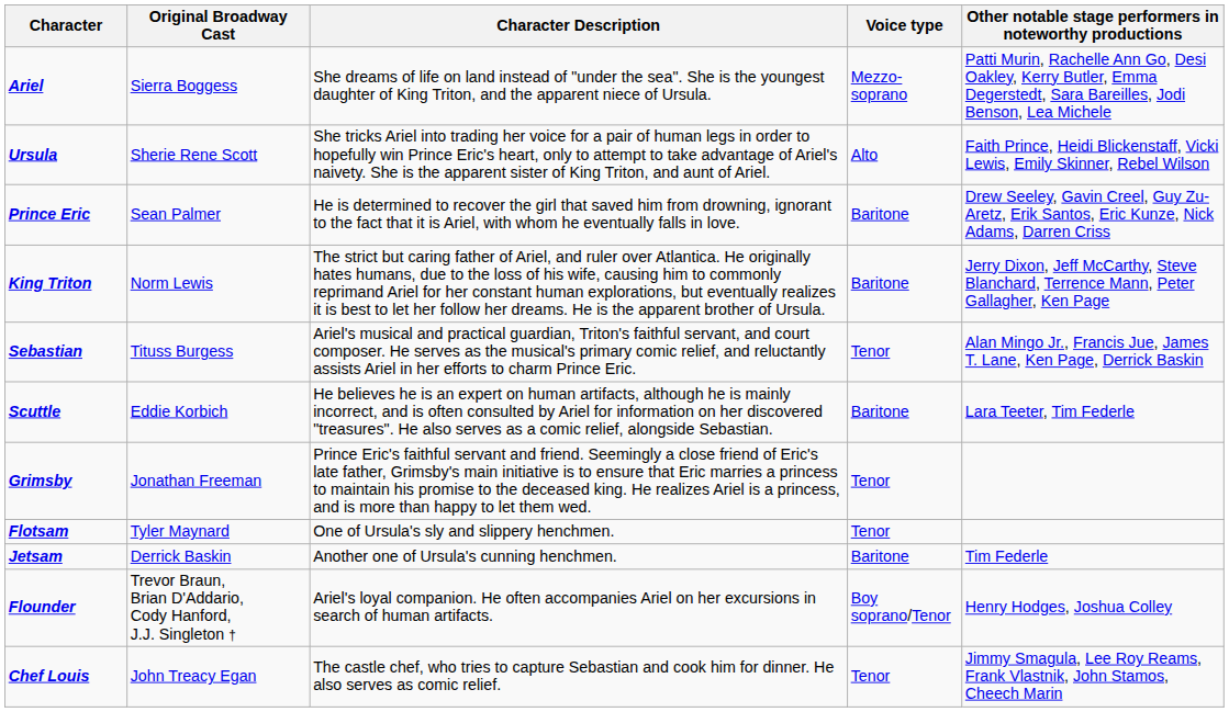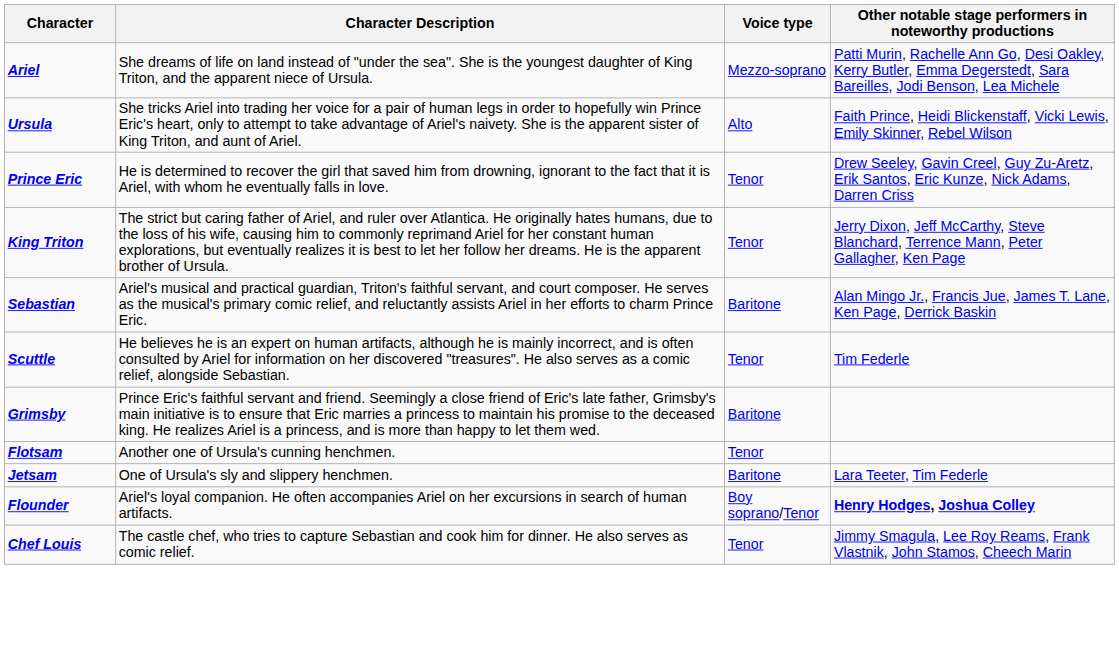 <table class="wikitable">
 <tr>
 <th width="10%">Character</th>
-<th width="15%">Original Broadway Cast</th>
 <th>Character Description</th>
 <th>Voice type</th>
 <th>Other notable stage performers in noteworthy productions</th>
 </tr>
 <tr>
 <td><strong><em><a href='#'>Ariel</a></em></strong></td>
-<td><a href='#'>Sierra Boggess</a></td>
 <td>She dreams of life on land instead of "under the sea". She is the youngest daughter of King Triton, and the apparent niece of Ursula.</td>
 <td><a href='#'>Mezzo-soprano</a></td>
 <td><a href='#'>Patti Murin</a>, <a href='#'>Rachelle Ann Go</a>, <a href='#'>Desi Oakley</a>, <a href='#'>Kerry Butler</a>, <a href='#'>Emma Degerstedt</a>, <a href='#'>Sara Bareilles</a>, <a href='#'>Jodi Benson</a>, <a href='#'>Lea Michele</a></td>
 </tr>
 <tr>
 <td><strong><em><a href='#'>Ursula</a></em></strong></td>
-<td><a href='#'>Sherie Rene Scott</a></td>
 <td>She tricks Ariel into trading her voice for a pair of human legs in order to hopefully win Prince Eric's heart, only to attempt to take advantage of Ariel's naivety. She is the apparent sister of King Triton, and aunt of Ariel.</td>
 <td><a href='#'>Alto</a></td>
 <td><a href='#'>Faith Prince</a>, <a href='#'>Heidi Blickenstaff</a>, <a href='#'>Vicki Lewis</a>, <a href='#'>Emily Skinner</a>, <a href='#'>Rebel Wilson</a></td>
 </tr>
 <tr>
 <td><strong><em><a href='#'>Prince Eric</a></em></strong></td>
-<td><a href='#'>Sean Palmer</a></td>
 <td>He is determined to recover the girl that saved him from drowning, ignorant to the fact that it is Ariel, with whom he eventually falls in love.</td>
-<td><a href='#'>Baritone</a></td>
+<td><a href='#'>Tenor</a></td>
 <td><a href='#'>Drew Seeley</a>, <a href='#'>Gavin Creel</a>, <a href='#'>Guy Zu-Aretz</a>, <a href='#'>Erik Santos</a>, <a href='#'>Eric Kunze</a>, <a href='#'>Nick Adams</a>, <a href='#'>Darren Criss</a></td>
 </tr>
 <tr>
 <td><strong><em><a href='#'>King Triton</a></em></strong></td>
-<td><a href='#'>Norm Lewis</a></td>
 <td>The strict but caring father of Ariel, and ruler over Atlantica. He originally hates humans, due to the loss of his wife, causing him to commonly reprimand Ariel for her constant human explorations, but eventually realizes it is best to let her follow her dreams. He is the apparent brother of Ursula.</td>
-<td><a href='#'>Baritone</a></td>
+<td><a href='#'>Tenor</a></td>
 <td><a href='#'>Jerry Dixon</a>, <a href='#'>Jeff McCarthy</a>, <a href='#'>Steve Blanchard</a>, <a href='#'>Terrence Mann</a>, <a href='#'>Peter Gallagher</a>, <a href='#'>Ken Page</a></td>
 </tr>
 <tr>
 <td><strong><em><a href='#'>Sebastian</a></em></strong></td>
-<td><a href='#'>Tituss Burgess</a></td>
 <td>Ariel's musical and practical guardian, Triton's faithful servant, and court composer. He serves as the musical's primary comic relief, and reluctantly assists Ariel in her efforts to charm Prince Eric.</td>
-<td><a href='#'>Tenor</a></td>
+<td><a href='#'>Baritone</a></td>
 <td><a href='#'>Alan Mingo Jr.</a>, <a href='#'>Francis Jue</a>, <a href='#'>James T. Lane</a>, <a href='#'>Ken Page</a>, <a href='#'>Derrick Baskin</a></td>
 </tr>
 <tr>
 <td><strong><em><a href='#'>Scuttle</a></em></strong></td>
-<td><a href='#'>Eddie Korbich</a></td>
 <td>He believes he is an expert on human artifacts, although he is mainly incorrect, and is often consulted by Ariel for information on her discovered "treasures". He also serves as a comic relief, alongside Sebastian.</td>
-<td><a href='#'>Baritone</a></td>
-<td><a href='#'>Lara Teeter</a>, <a href='#'>Tim Federle</a></td>
+<td><a href='#'>Tenor</a></td>
+<td><a href='#'>Tim Federle</a></td>
 </tr>
 <tr>
 <td><strong><em><a href='#'>Grimsby</a></em></strong></td>
-<td><a href='#'>Jonathan Freeman</a></td>
 <td>Prince Eric's faithful servant and friend. Seemingly a close friend of Eric's late father, Grimsby's main initiative is to ensure that Eric marries a princess to maintain his promise to the deceased king. He realizes Ariel is a princess, and is more than happy to let them wed.</td>
-<td><a href='#'>Tenor</a></td>
+<td><a href='#'>Baritone</a></td>
 <td></td>
 </tr>
 <tr>
 <td><strong><em><a href='#'>Flotsam</a></em></strong></td>
-<td><a href='#'>Tyler Maynard</a></td>
-<td>One of Ursula's sly and slippery henchmen.</td>
+<td>Another one of Ursula's cunning henchmen.</td>
 <td><a href='#'>Tenor</a></td>
 <td></td>
 </tr>
 <tr>
 <td><strong><em><a href='#'>Jetsam</a></em></strong></td>
-<td><a href='#'>Derrick Baskin</a></td>
-<td>Another one of Ursula's cunning henchmen.</td>
+<td>One of Ursula's sly and slippery henchmen.</td>
 <td><a href='#'>Baritone</a></td>
-<td><a href='#'>Tim Federle</a></td>
+<td><a href='#'>Lara Teeter</a>, <a href='#'>Tim Federle</a></td>
 </tr>
 <tr>
 <td><strong><em><a href='#'>Flounder</a></em></strong></td>
-<td>Trevor Braun,<br>Brian D'Addario,<br>Cody Hanford,<br> J.J. Singleton <small>†</small></td>
 <td>Ariel's loyal companion. He often accompanies Ariel on her excursions in search of human artifacts.</td>
 <td><a href='#'>Boy soprano</a>/<a href='#'>Tenor</a></td>
-<td><a href='#'>Henry Hodges</a>, <a href='#'>Joshua Colley</a></td>
+<td><strong><a href='#'>Henry Hodges</a>, <a href='#'>Joshua Colley</a></strong></td>
 </tr>
 <tr>
 <td><strong><em><a href='#'>Chef Louis</a></em></strong></td>
-<td><a href='#'>John Treacy Egan</a></td>
 <td>The castle chef, who tries to capture Sebastian and cook him for dinner. He also serves as comic relief.</td>
 <td><a href='#'>Tenor</a></td>
 <td><a href='#'>Jimmy Smagula</a>, <a href='#'>Lee Roy Reams</a>, <a href='#'>Frank Vlastnik</a>, <a href='#'>John Stamos</a>, <a href='#'>Cheech Marin</a></td>
 </tr>
 </table>
